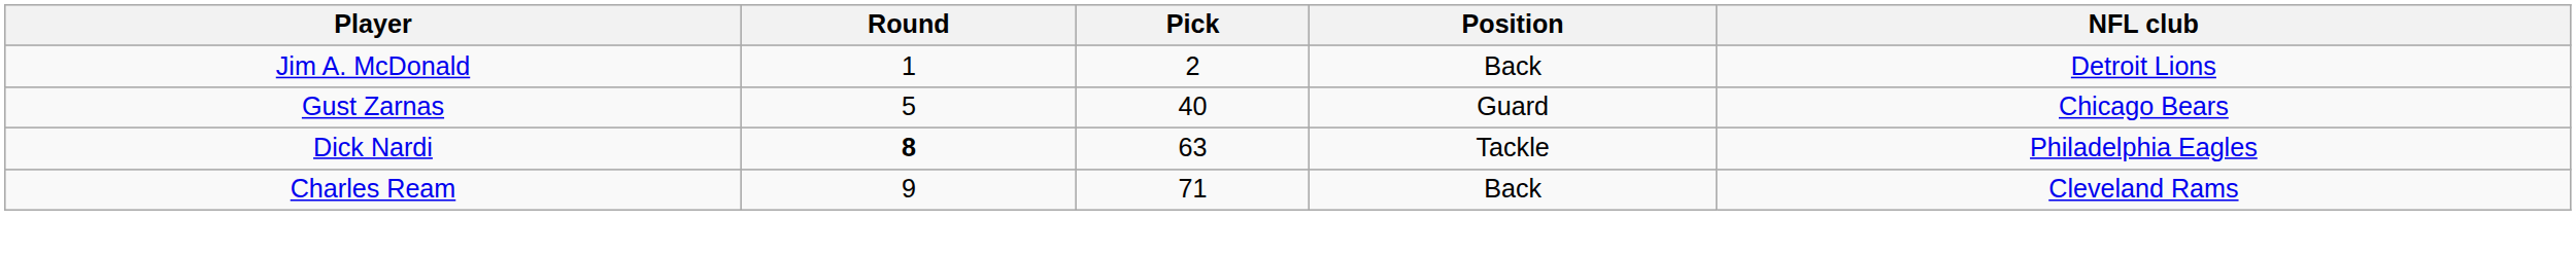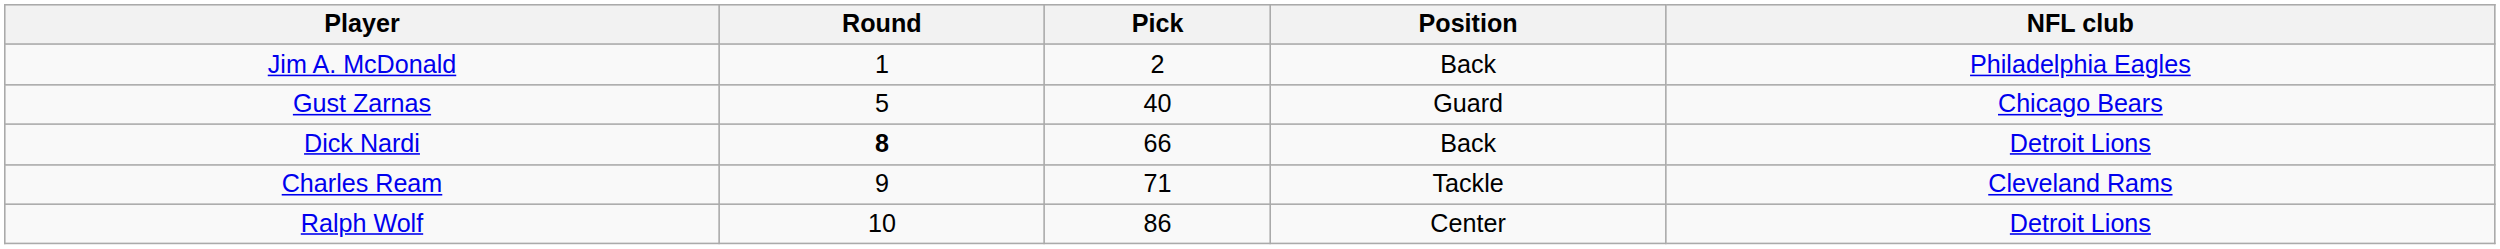 <table class="wikitable" width="80%">
 <tr>
 <th>Player</th>
 <th>Round</th>
 <th>Pick</th>
 <th>Position</th>
 <th>NFL club</th>
 </tr>
 <tr align="center" bgcolor="">
 <td><a href='#'>Jim A. McDonald</a></td>
 <td>1</td>
 <td>2</td>
 <td>Back</td>
-<td><a href='#'>Detroit Lions</a></td>
+<td><a href='#'>Philadelphia Eagles</a></td>
 </tr>
 <tr align="center" bgcolor="">
 <td><a href='#'>Gust Zarnas</a></td>
 <td>5</td>
 <td>40</td>
 <td>Guard</td>
 <td><a href='#'>Chicago Bears</a></td>
 </tr>
 <tr align="center" bgcolor="">
 <td><a href='#'>Dick Nardi</a></td>
 <td><strong>8</strong></td>
-<td>63</td>
-<td>Tackle</td>
-<td><a href='#'>Philadelphia Eagles</a></td>
+<td>66</td>
+<td>Back</td>
+<td><a href='#'>Detroit Lions</a></td>
 </tr>
 <tr align="center" bgcolor="">
 <td><a href='#'>Charles Ream</a></td>
 <td>9</td>
 <td>71</td>
-<td>Back</td>
+<td>Tackle</td>
 <td><a href='#'>Cleveland Rams</a></td>
 </tr>
+<tr align="center" bgcolor="">
+<td><a href='#'>Ralph Wolf</a></td>
+<td>10</td>
+<td>86</td>
+<td>Center</td>
+<td><a href='#'>Detroit Lions</a></td>
+</tr>
 </table>
